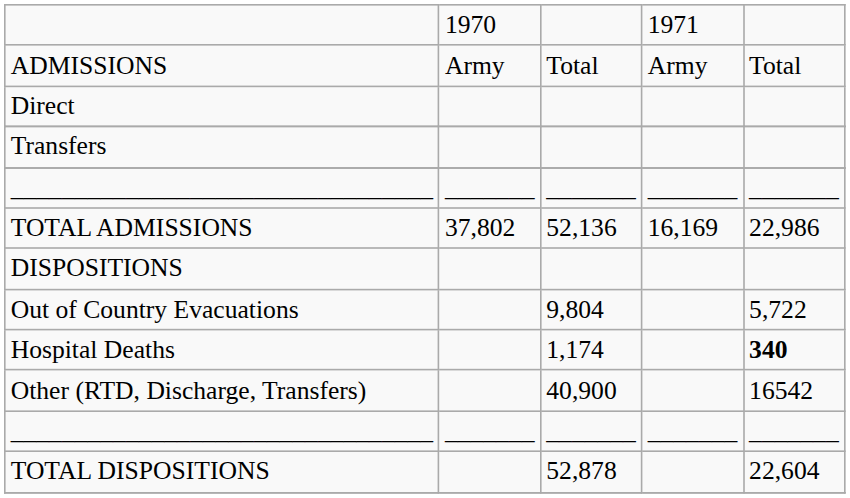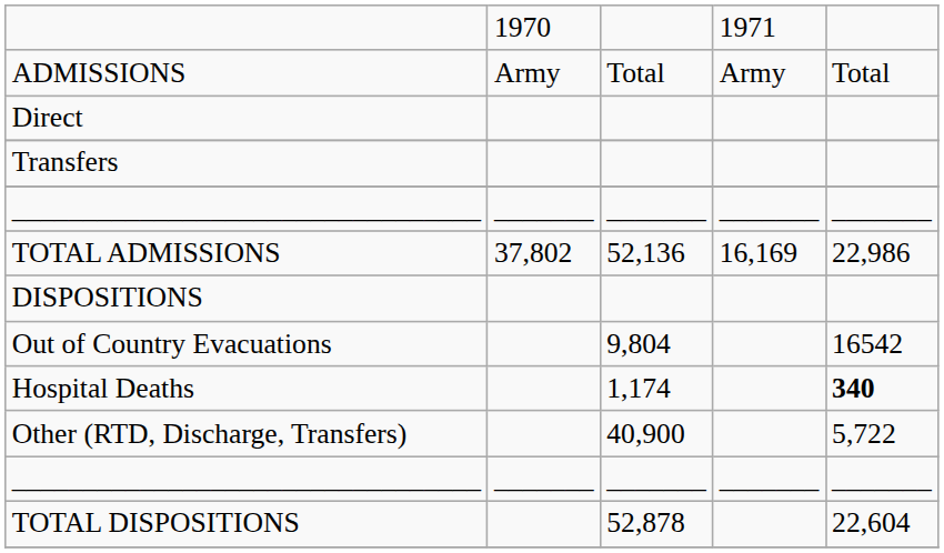 <table class="wikitable">
 <tr>
 <td></td>
 <td>1970</td>
 <td></td>
 <td>1971</td>
 <td></td>
 </tr>
 <tr>
 <td>ADMISSIONS</td>
 <td>Army</td>
 <td>Total</td>
 <td>Army</td>
 <td>Total</td>
 </tr>
 <tr>
 <td>Direct</td>
 <td></td>
 <td></td>
 <td></td>
 <td></td>
 </tr>
 <tr>
 </tr>
 <tr -Army WIA||5,309||||981||>
 </tr>
 <tr>
 </tr>
 <tr -Total WIA||||10,038||||1,557>
 </tr>
 <tr>
 </tr>
 <tr -Army DNBI||30,826||||14,868||>
 </tr>
 <tr>
 </tr>
 <tr -Total DNBI||||40,114||||21,020>
 </tr>
 <tr>
 <td>Transfers</td>
 <td></td>
 <td></td>
 <td></td>
 <td></td>
 </tr>
 <tr>
 </tr>
 <tr -Army||1,667||||320||>
 </tr>
 <tr>
 </tr>
 <tr -Total||||1,984||||409>
 </tr>
 <tr>
 <td>_________________________________</td>
 <td>_______</td>
 <td>_______</td>
 <td>_______</td>
 <td>_______</td>
 </tr>
 <tr>
 <td>TOTAL ADMISSIONS</td>
 <td>37,802</td>
 <td>52,136</td>
 <td>16,169</td>
 <td>22,986</td>
 </tr>
 <tr>
 <td>DISPOSITIONS</td>
 <td></td>
 <td></td>
 <td></td>
 <td></td>
 </tr>
 <tr>
 <td>Out of Country Evacuations</td>
 <td></td>
 <td>9,804</td>
 <td></td>
-<td>5,722</td>
+<td>16542</td>
 </tr>
 <tr>
 <td>Hospital Deaths</td>
 <td></td>
 <td>1,174</td>
 <td></td>
 <td><strong>340</strong></td>
 </tr>
 <tr>
 <td>Other (RTD, Discharge, Transfers)</td>
 <td></td>
 <td>40,900</td>
 <td></td>
-<td>16542</td>
+<td>5,722</td>
 </tr>
 <tr>
 <td>_________________________________</td>
 <td>_______</td>
 <td>_______</td>
 <td>_______</td>
 <td>_______</td>
 </tr>
 <tr>
 <td>TOTAL DISPOSITIONS</td>
 <td></td>
 <td>52,878</td>
 <td></td>
 <td>22,604</td>
 </tr>
 <tr>
 </tr>
 </table>
